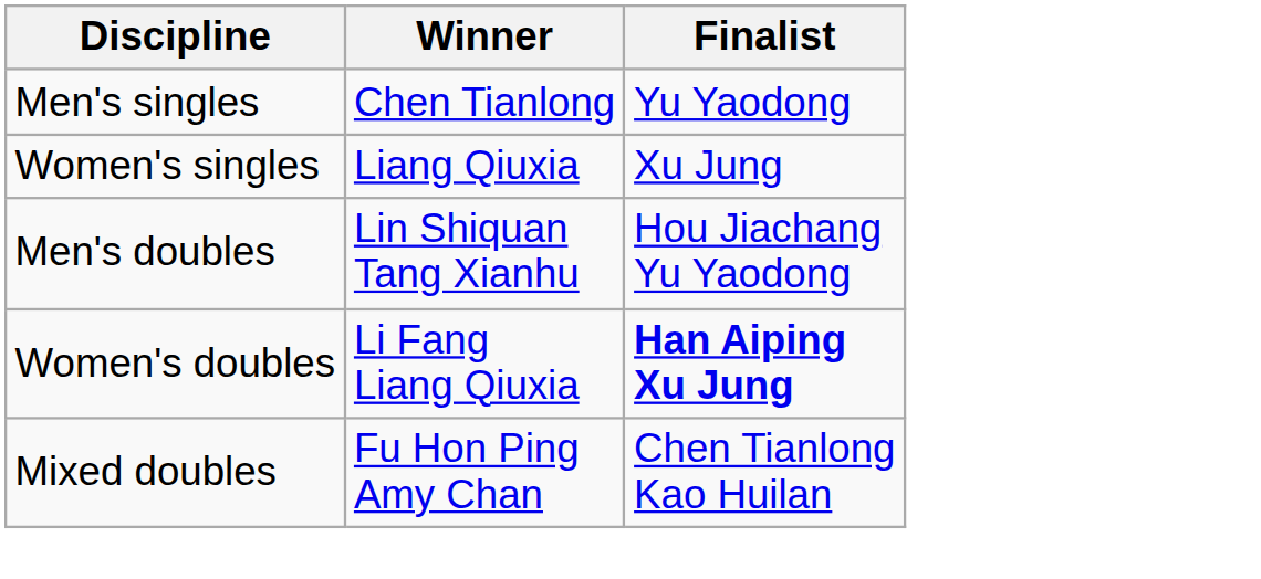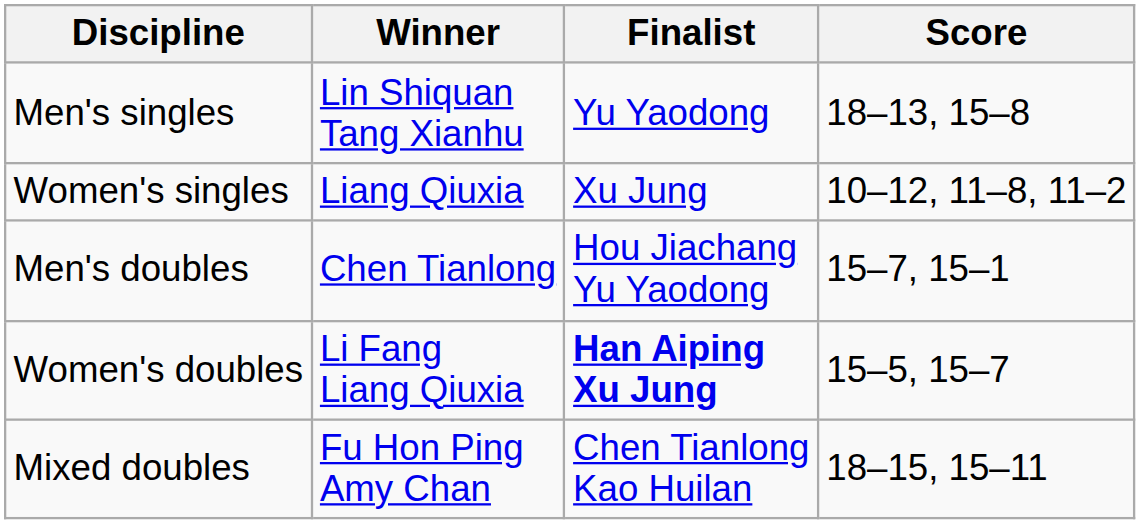 <table class=wikitable>
 <tr>
 <th>Discipline</th>
 <th>Winner</th>
 <th>Finalist</th>
+<th>Score</th>
 </tr>
 <tr>
 <td>Men's singles</td>
-<td> <a href='#'>Chen Tianlong</a></td>
+<td> <a href='#'>Lin Shiquan</a><br> <a href='#'>Tang Xianhu</a></td>
 <td> <a href='#'>Yu Yaodong</a></td>
+<td>18–13, 15–8</td>
 </tr>
 <tr>
 <td>Women's singles</td>
 <td> <a href='#'>Liang Qiuxia</a></td>
 <td> <a href='#'>Xu Jung</a></td>
+<td>10–12, 11–8, 11–2</td>
 </tr>
 <tr>
 <td>Men's doubles</td>
-<td> <a href='#'>Lin Shiquan</a><br> <a href='#'>Tang Xianhu</a></td>
+<td> <a href='#'>Chen Tianlong</a></td>
 <td> <a href='#'>Hou Jiachang</a><br> <a href='#'>Yu Yaodong</a></td>
+<td>15–7, 15–1</td>
 </tr>
 <tr>
 <td>Women's doubles</td>
 <td> <a href='#'>Li Fang</a><br> <a href='#'>Liang Qiuxia</a></td>
 <td><strong> <a href='#'>Han Aiping</a><br> <a href='#'>Xu Jung</a></strong></td>
+<td>15–5, 15–7</td>
 </tr>
 <tr>
 <td>Mixed doubles</td>
 <td> <a href='#'>Fu Hon Ping</a><br> <a href='#'>Amy Chan</a></td>
 <td> <a href='#'>Chen Tianlong</a><br> <a href='#'>Kao Huilan</a></td>
+<td>18–15, 15–11</td>
 </tr>
 </table>
